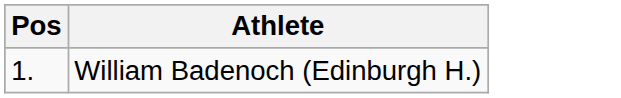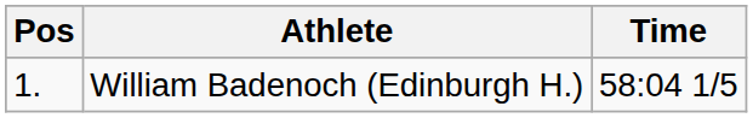 <table class="wikitable">
 <tr>
 <th>Pos</th>
 <th>Athlete</th>
+<th>Time</th>
 </tr>
 <tr>
 <td>1.</td>
 <td>William Badenoch (Edinburgh H.)</td>
+<td>58:04 1/5</td>
 </tr>
 </table>
